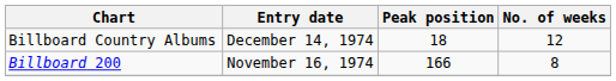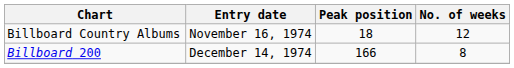 <table border=1 cellspacing=0 cellpadding=2 width="550px" class="wikitable">
 <tr>
 <th align="left">Chart</th>
 <th align="left">Entry date</th>
 <th align="left">Peak position</th>
 <th align="left">No. of weeks</th>
 </tr>
 <tr>
 <td align="left">Billboard Country Albums</td>
-<td align="center">December 14, 1974</td>
+<td align="center">November 16, 1974</td>
 <td align="center">18</td>
 <td align="center">12</td>
 </tr>
 <tr>
 <td align="left"><a href='#'><em>Billboard</em> 200</a></td>
-<td align="center">November 16, 1974</td>
+<td align="center">December 14, 1974</td>
 <td align="center">166</td>
 <td align="center">8</td>
 </tr>
 <tr>
 </tr>
 </table>
